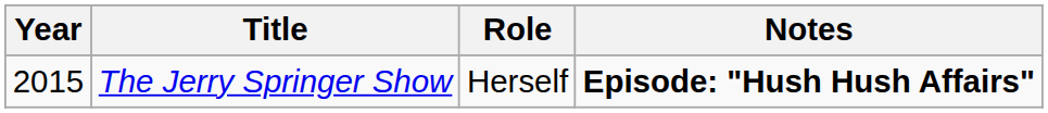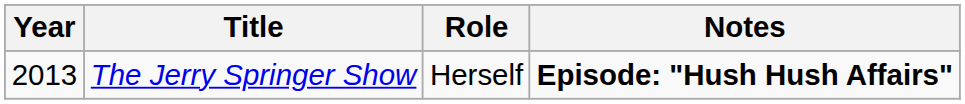 <table class="wikitable sortable">
 <tr>
 <th>Year</th>
 <th>Title</th>
 <th>Role</th>
 <th class="unsortable">Notes</th>
 </tr>
 <tr>
-<td>2015</td>
+<td>2013</td>
 <td><em><a href='#'>The Jerry Springer Show</a></em></td>
 <td>Herself</td>
 <td><strong>Episode: "Hush Hush Affairs"</strong></td>
 </tr>
 </table>
